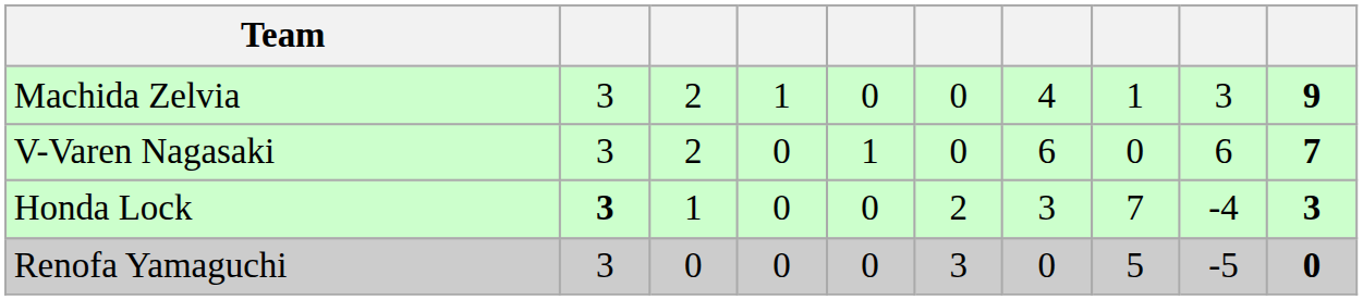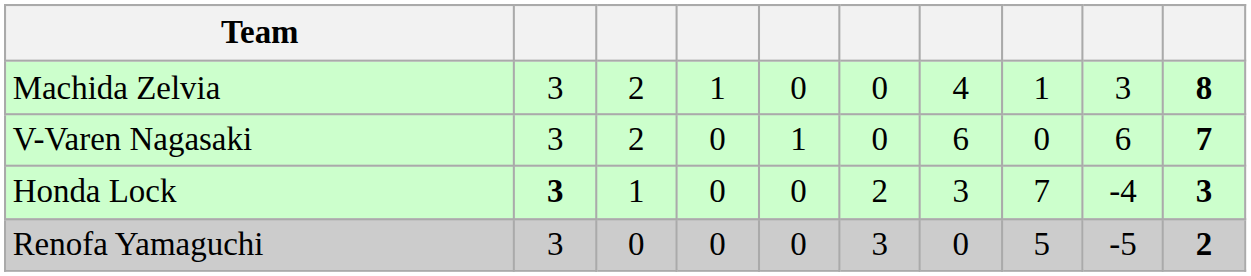 <table class="wikitable" style="text-align: center">
 <tr style="line-height:1.25em">
 <th style="width:15em">Team</th>
 <th style="width:2em"><br></th>
 <th style="width:2em"><br></th>
 <th style="width:2em"><br></th>
 <th style="width:2em"><br></th>
 <th style="width:2em"><br></th>
 <th style="width:2em"><br></th>
 <th style="width:2em"><br></th>
 <th style="width:2em"><br></th>
 <th style="width:2em"><br></th>
 </tr>
 <tr bgcolor="#ccffcc">
 <td align="left">Machida Zelvia</td>
 <td>3</td>
 <td>2</td>
 <td>1</td>
 <td>0</td>
 <td>0</td>
 <td>4</td>
 <td>1</td>
 <td>3</td>
-<td><strong>9</strong></td>
+<td><strong>8</strong></td>
 </tr>
 <tr bgcolor="#ccffcc">
 <td align="left">V-Varen Nagasaki</td>
 <td>3</td>
 <td>2</td>
 <td>0</td>
 <td>1</td>
 <td>0</td>
 <td>6</td>
 <td>0</td>
 <td>6</td>
 <td><strong>7</strong></td>
 </tr>
 <tr bgcolor="#ccffcc">
 <td align="left">Honda Lock</td>
 <td><strong>3</strong></td>
 <td>1</td>
 <td>0</td>
 <td>0</td>
 <td>2</td>
 <td>3</td>
 <td>7</td>
 <td>-4</td>
 <td><strong>3</strong></td>
 </tr>
 <tr bgcolor="#cccccc">
 <td align="left">Renofa Yamaguchi</td>
 <td>3</td>
 <td>0</td>
 <td>0</td>
 <td>0</td>
 <td>3</td>
 <td>0</td>
 <td>5</td>
 <td>-5</td>
-<td><strong>0</strong></td>
+<td><strong>2</strong></td>
 </tr>
 </table>
